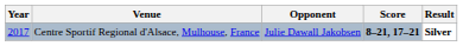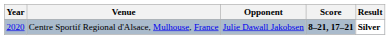 <table class="sortable wikitable" style="font-size: 90%;">
 <tr>
 <th>Year</th>
 <th>Venue</th>
 <th>Opponent</th>
 <th>Score</th>
 <th>Result</th>
 </tr>
 <tr style="background:#AABBCC">
-<td align="center"><a href='#'>2017</a></td>
+<td align="center"><a href='#'>2020</a></td>
 <td align="left">Centre Sportif Regional d'Alsace, <a href='#'>Mulhouse</a>, <a href='#'>France</a></td>
 <td align="left"> <a href='#'>Julie Dawall Jakobsen</a></td>
 <td align="left"><strong>8–21, 17–21</strong></td>
 <td style="text-align:left; background:white"> <strong>Silver</strong></td>
 </tr>
 </table>
